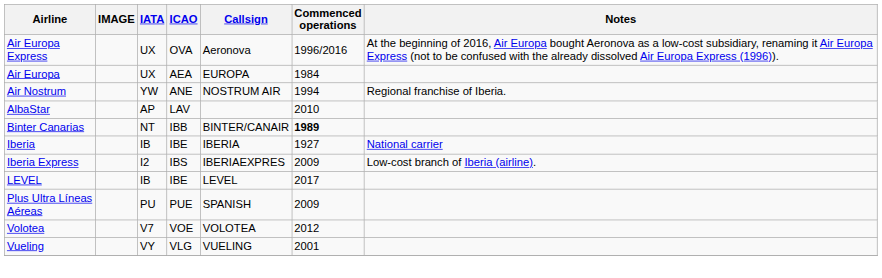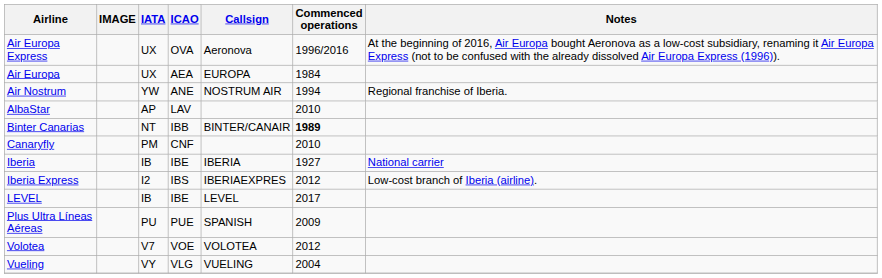 <table class="wikitable sortable">
 <tr style="vertical-align:middle;">
 <th>Airline</th>
 <th>IMAGE</th>
 <th><a href='#'>IATA</a></th>
 <th><a href='#'>ICAO</a></th>
 <th><a href='#'>Callsign</a></th>
 <th>Commenced<br>operations</th>
 <th>Notes</th>
 </tr>
 <tr>
 <td><a href='#'>Air Europa Express</a></td>
 <td></td>
 <td>UX</td>
 <td>OVA</td>
 <td>Aeronova</td>
 <td>1996/2016</td>
 <td>At the beginning of 2016, <a href='#'>Air Europa</a> bought Aeronova as a low-cost subsidiary, renaming it <a href='#'>Air Europa Express</a> (not to be confused with the already dissolved <a href='#'>Air Europa Express (1996)</a>).</td>
 </tr>
 <tr>
 <td><a href='#'>Air Europa</a></td>
 <td></td>
 <td>UX</td>
 <td>AEA</td>
 <td>EUROPA</td>
 <td>1984</td>
 <td></td>
 </tr>
 <tr>
 <td><a href='#'>Air Nostrum</a></td>
 <td></td>
 <td>YW</td>
 <td>ANE</td>
 <td>NOSTRUM AIR</td>
 <td>1994</td>
 <td>Regional franchise of Iberia.</td>
 </tr>
 <tr>
 <td><a href='#'>AlbaStar</a></td>
 <td></td>
 <td>AP</td>
 <td>LAV</td>
 <td></td>
 <td>2010</td>
 <td></td>
 </tr>
 <tr>
 <td><a href='#'>Binter Canarias</a></td>
 <td></td>
 <td>NT</td>
 <td>IBB</td>
 <td>BINTER/CANAIR</td>
 <td><strong>1989</strong></td>
 <td></td>
 </tr>
 <tr>
+<td><a href='#'>Canaryfly </a></td>
+<td></td>
+<td>PM</td>
+<td>CNF</td>
+<td></td>
+<td>2010</td>
+<td></td>
+</tr>
+<tr>
 <td><a href='#'>Iberia</a></td>
 <td></td>
 <td>IB</td>
 <td>IBE</td>
 <td>IBERIA</td>
 <td>1927</td>
 <td><a href='#'>National carrier</a></td>
 </tr>
 <tr>
 <td><a href='#'>Iberia Express</a></td>
 <td></td>
 <td>I2</td>
 <td>IBS</td>
 <td>IBERIAEXPRES</td>
-<td>2009</td>
+<td>2012</td>
 <td>Low-cost branch of <a href='#'>Iberia (airline)</a>.</td>
 </tr>
 <tr>
 <td><a href='#'>LEVEL</a></td>
 <td></td>
 <td>IB</td>
 <td>IBE</td>
 <td>LEVEL</td>
 <td>2017</td>
 <td></td>
 </tr>
 <tr>
 <td><a href='#'>Plus Ultra Líneas Aéreas</a></td>
 <td></td>
 <td>PU</td>
 <td>PUE</td>
 <td>SPANISH</td>
 <td>2009</td>
 <td></td>
 </tr>
 <tr>
 <td><a href='#'>Volotea</a></td>
 <td></td>
 <td>V7</td>
 <td>VOE</td>
 <td>VOLOTEA</td>
 <td>2012</td>
 <td></td>
 </tr>
 <tr>
 <td><a href='#'>Vueling</a></td>
 <td></td>
 <td>VY</td>
 <td>VLG</td>
 <td>VUELING</td>
-<td>2001</td>
+<td>2004</td>
 <td></td>
 </tr>
 <tr>
 </tr>
 </table>
